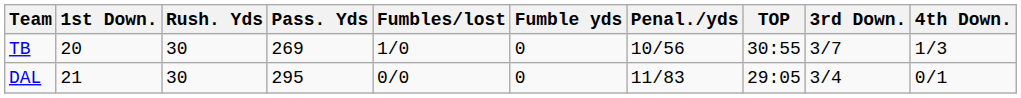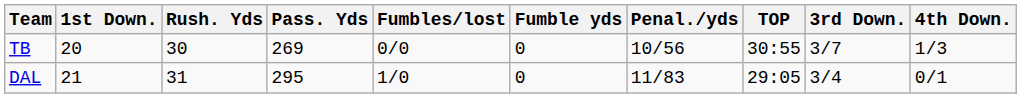 <table class="wikitable sortable">
 <tr>
 <th>Team</th>
 <th>1st Down.</th>
 <th>Rush. Yds</th>
 <th>Pass. Yds</th>
 <th>Fumbles/lost</th>
 <th>Fumble yds</th>
 <th>Penal./yds</th>
 <th>TOP</th>
 <th>3rd Down.</th>
 <th>4th Down.</th>
 </tr>
 <tr>
 <td><a href='#'>TB</a></td>
 <td>20</td>
 <td>30</td>
 <td>269</td>
-<td>1/0</td>
+<td>0/0</td>
 <td>0</td>
 <td>10/56</td>
 <td>30:55</td>
 <td>3/7</td>
 <td>1/3</td>
 </tr>
 <tr>
 <td><a href='#'>DAL</a></td>
 <td>21</td>
-<td>30</td>
+<td>31</td>
 <td>295</td>
-<td>0/0</td>
+<td>1/0</td>
 <td>0</td>
 <td>11/83</td>
 <td>29:05</td>
 <td>3/4</td>
 <td>0/1</td>
 </tr>
 </table>
